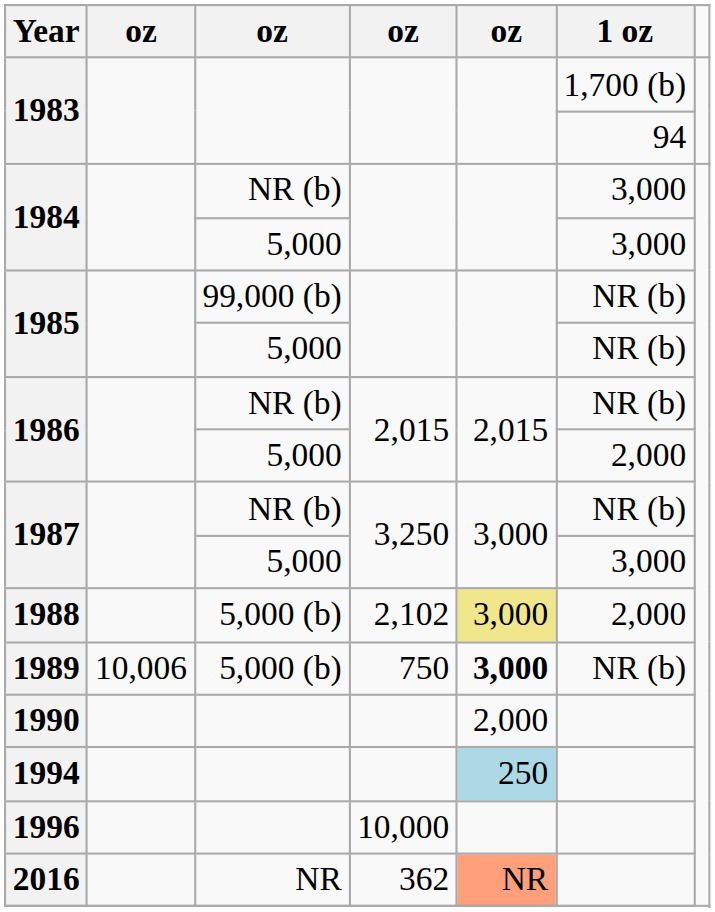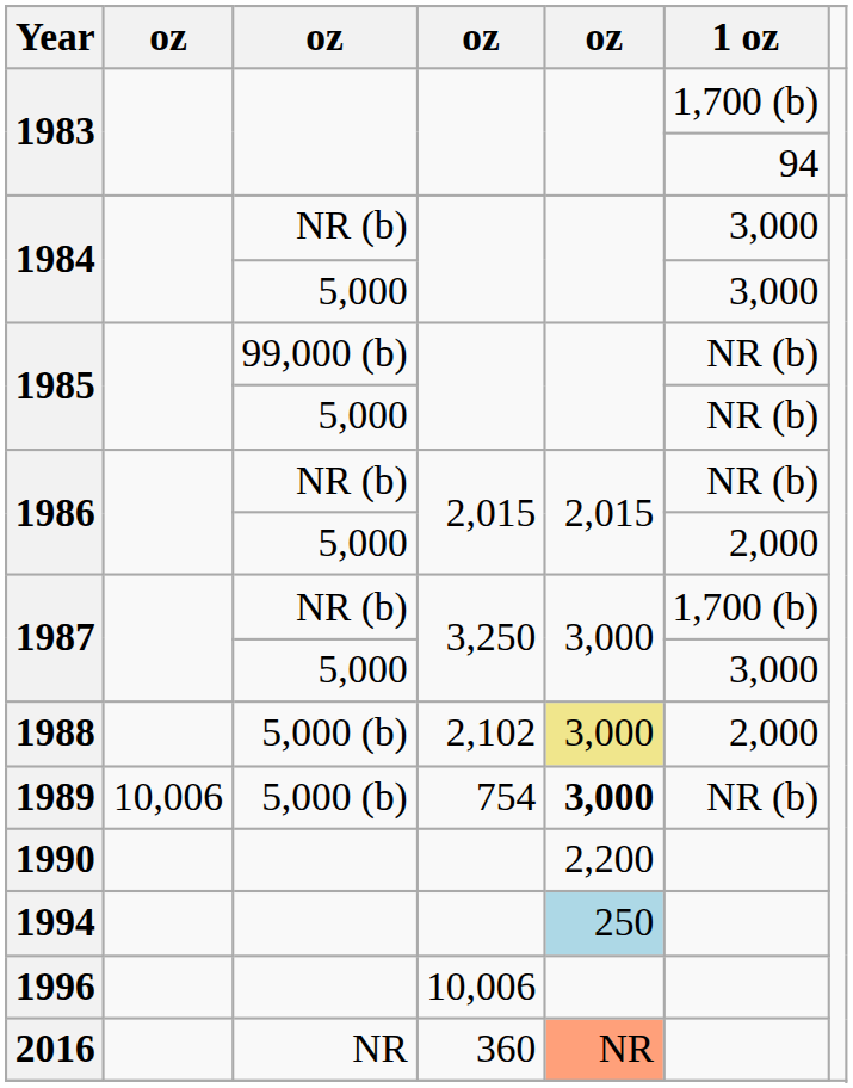 <table class="wikitable" style="text-align:right;">
 <tr>
 <th>Year</th>
 <th> oz</th>
 <th> oz</th>
 <th> oz</th>
 <th> oz</th>
 <th>1 oz</th>
 <td></td>
 </tr>
 <tr>
 <th rowspan="2">1983</th>
 <td rowspan="2"></td>
 <td rowspan="2"></td>
 <td rowspan="2"></td>
 <td rowspan="2"></td>
 <td>1,700 (b)</td>
 <td rowspan="2"></td>
 </tr>
 <tr>
 <td>94</td>
 </tr>
 <tr>
 <th rowspan="2">1984</th>
 <td rowspan="2"></td>
 <td>NR (b)</td>
 <td rowspan="2"></td>
 <td rowspan="2"></td>
 <td>3,000</td>
 </tr>
 <tr>
 <td>5,000</td>
 <td>3,000</td>
 </tr>
 <tr>
 <th rowspan="2">1985</th>
 <td rowspan="2"></td>
 <td>99,000 (b)</td>
 <td rowspan="2"></td>
 <td rowspan="2"></td>
 <td>NR (b)</td>
 </tr>
 <tr>
 <td>5,000</td>
 <td>NR (b)</td>
 </tr>
 <tr>
 <th rowspan="2">1986</th>
 <td rowspan="2"></td>
 <td>NR (b)</td>
 <td rowspan="2">2,015</td>
 <td rowspan="2"> 2,015</td>
 <td>NR (b)</td>
 </tr>
 <tr>
 <td>5,000</td>
 <td>2,000</td>
 </tr>
 <tr>
 <th rowspan="2">1987</th>
 <td rowspan="2"></td>
 <td>NR (b)</td>
 <td rowspan="2">3,250</td>
 <td rowspan="2">3,000</td>
-<td>NR (b)</td>
+<td>1,700 (b)</td>
 </tr>
 <tr>
 <td>5,000</td>
 <td>3,000</td>
 </tr>
 <tr>
 <th>1988</th>
 <td></td>
 <td>5,000 (b)</td>
 <td>2,102</td>
 <td style="background: khaki;">3,000</td>
 <td>2,000</td>
 </tr>
 <tr>
 <th>1989</th>
 <td>10,006</td>
 <td>5,000 (b)</td>
-<td>750</td>
+<td>754</td>
 <td><strong>3,000</strong></td>
 <td>NR (b)</td>
 </tr>
 <tr>
 <th>1990</th>
 <td></td>
 <td></td>
 <td></td>
-<td>2,000</td>
+<td>2,200</td>
 <td></td>
 </tr>
 <tr>
 <th>1994</th>
 <td></td>
 <td></td>
 <td></td>
 <td style="background: lightblue;">250</td>
 <td></td>
 </tr>
 <tr>
 <th>1996</th>
 <td></td>
 <td></td>
-<td>10,000</td>
+<td>10,006</td>
 <td></td>
 <td></td>
 </tr>
 <tr>
 <th>2016</th>
 <td></td>
 <td>NR</td>
-<td>362</td>
+<td>360</td>
 <td style="background: lightsalmon;">NR</td>
 <td></td>
 </tr>
 <tr>
 </tr>
 </table>
